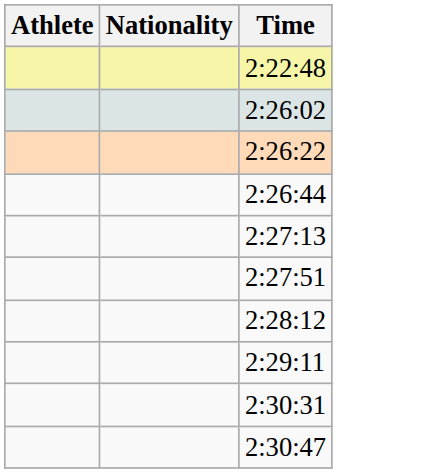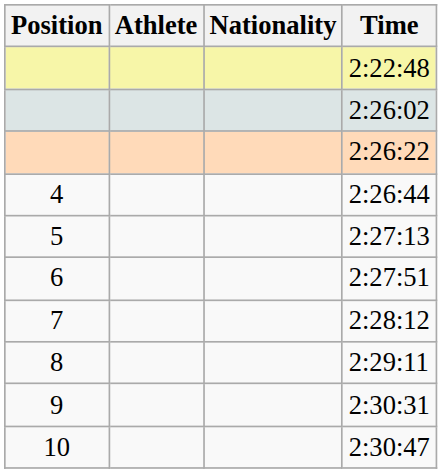 <table class="wikitable sortable">
 <tr>
+<th scope="col">Position</th>
 <th scope="col">Athlete</th>
 <th scope="col">Nationality</th>
 <th scope="col">Time</th>
 </tr>
 <tr bgcolor="#F7F6A8">
+<td align=center></td>
 <td></td>
 <td></td>
 <td>2:22:48</td>
 </tr>
 <tr bgcolor="#DCE5E5">
+<td align=center></td>
 <td></td>
 <td></td>
 <td>2:26:02</td>
 </tr>
 <tr bgcolor="#FFDAB9">
+<td align=center></td>
 <td></td>
 <td></td>
 <td>2:26:22</td>
 </tr>
 <tr>
+<td align=center>4</td>
 <td></td>
 <td></td>
 <td>2:26:44</td>
 </tr>
 <tr>
+<td align=center>5</td>
 <td></td>
 <td></td>
 <td>2:27:13</td>
 </tr>
 <tr>
+<td align=center>6</td>
 <td></td>
 <td></td>
 <td>2:27:51</td>
 </tr>
 <tr>
+<td align=center>7</td>
 <td></td>
 <td></td>
 <td>2:28:12</td>
 </tr>
 <tr>
+<td align=center>8</td>
 <td></td>
 <td></td>
 <td>2:29:11</td>
 </tr>
 <tr>
+<td align=center>9</td>
 <td></td>
 <td></td>
 <td>2:30:31</td>
 </tr>
 <tr>
+<td align=center>10</td>
 <td></td>
 <td></td>
 <td>2:30:47</td>
 </tr>
 </table>
